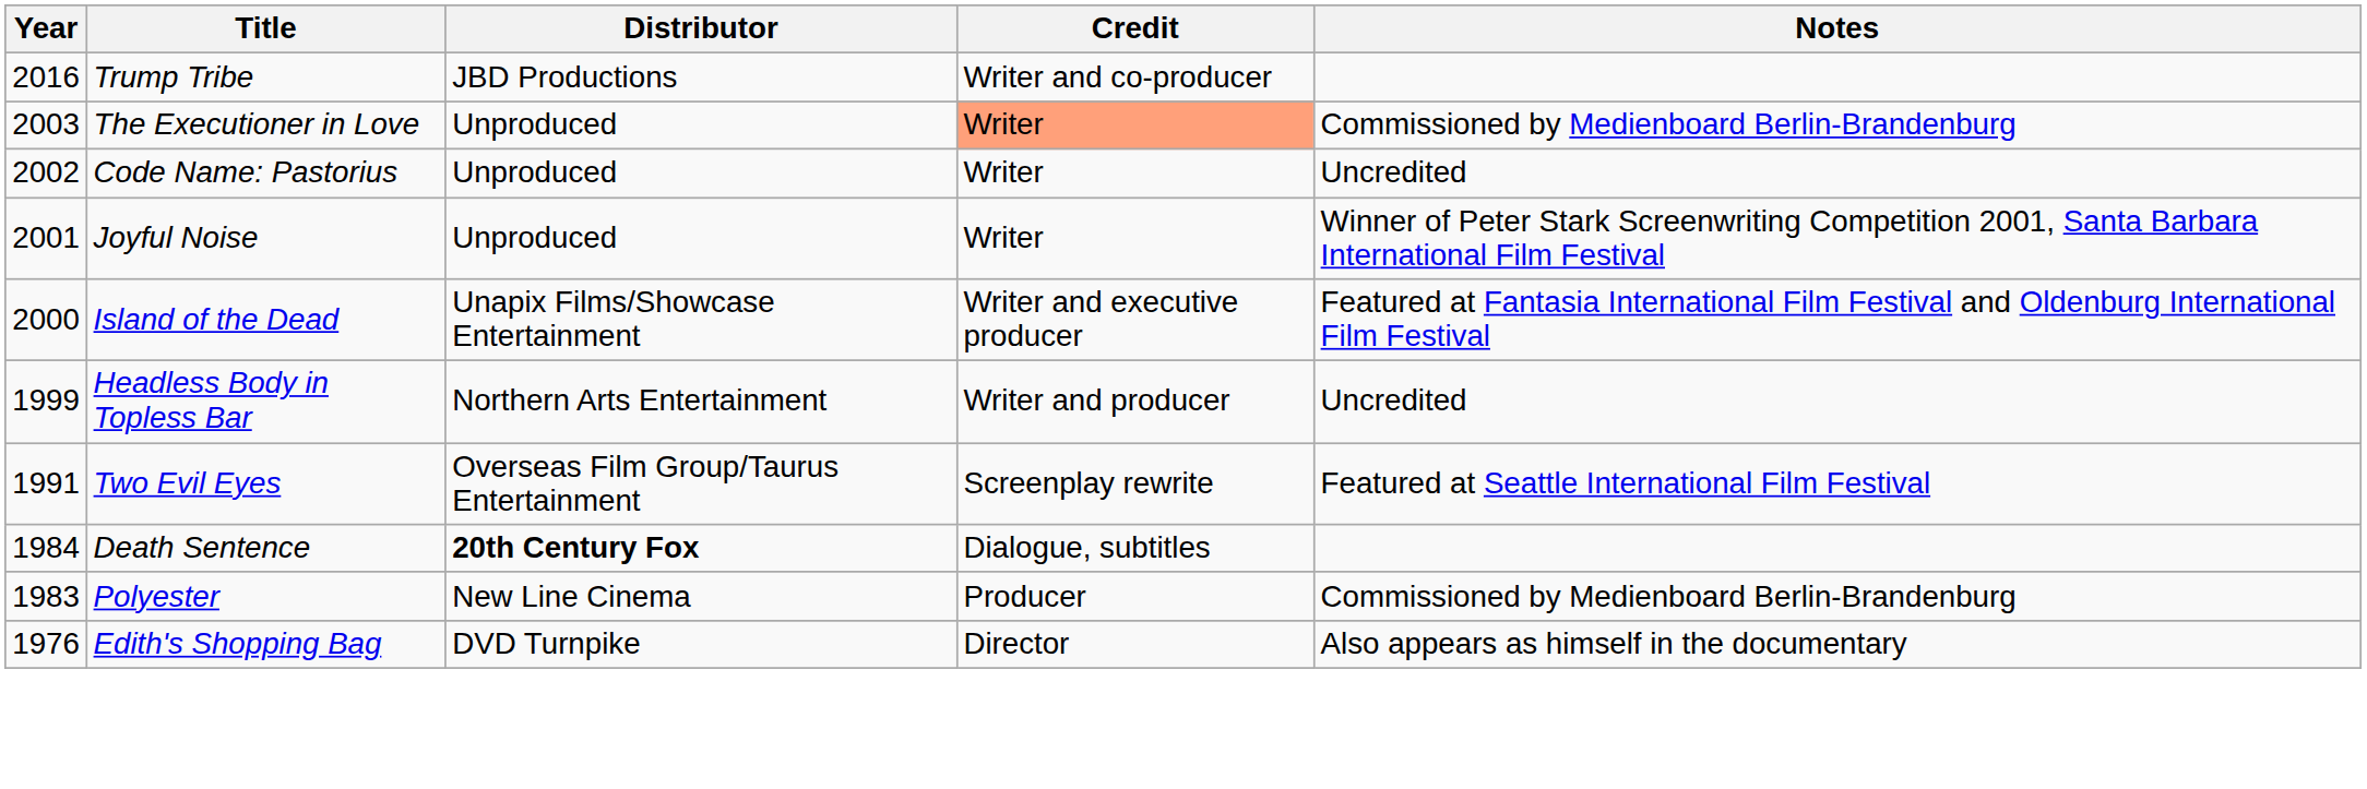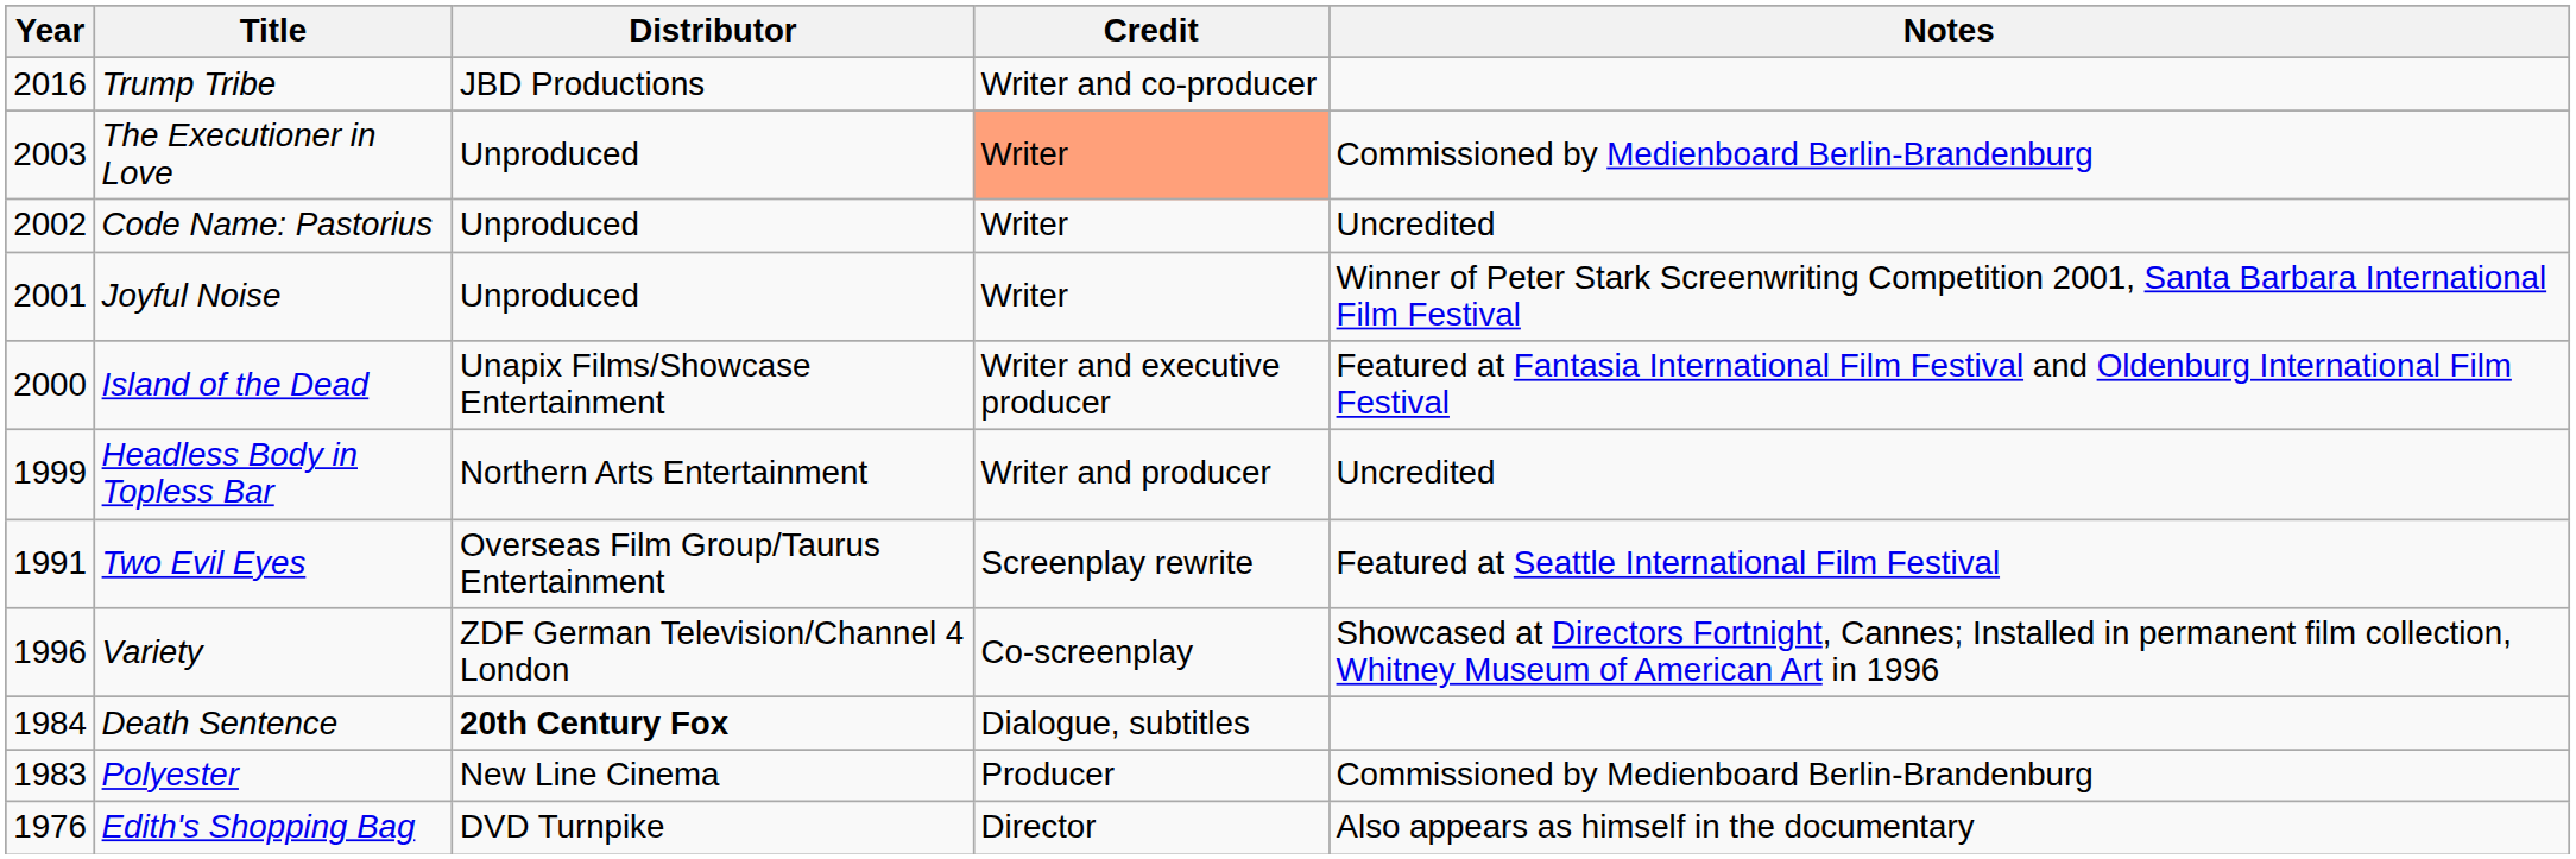 <table class="wikitable">
 <tr>
 <th>Year</th>
 <th>Title</th>
 <th>Distributor</th>
 <th>Credit</th>
 <th>Notes</th>
 </tr>
 <tr>
 <td>2016</td>
 <td><em>Trump Tribe</em></td>
 <td>JBD Productions</td>
 <td>Writer and co-producer</td>
 <td></td>
 </tr>
 <tr>
 <td>2003</td>
 <td><em>The Executioner in Love</em></td>
 <td>Unproduced</td>
 <td style="background: lightsalmon;">Writer</td>
 <td>Commissioned by <a href='#'>Medienboard Berlin-Brandenburg</a></td>
 </tr>
 <tr>
 <td>2002</td>
 <td><em>Code Name: Pastorius</em></td>
 <td>Unproduced</td>
 <td>Writer</td>
 <td>Uncredited </td>
 </tr>
 <tr>
 <td>2001</td>
 <td><em>Joyful Noise</em></td>
 <td>Unproduced</td>
 <td>Writer</td>
 <td>Winner of Peter Stark Screenwriting Competition 2001, <a href='#'>Santa Barbara International Film Festival</a></td>
 </tr>
 <tr>
 <td>2000</td>
 <td><em><a href='#'>Island of the Dead</a></em></td>
 <td>Unapix Films/Showcase Entertainment</td>
 <td>Writer and executive producer</td>
 <td>Featured at <a href='#'>Fantasia International Film Festival</a> and <a href='#'>Oldenburg International Film Festival</a></td>
 </tr>
 <tr>
 <td>1999</td>
 <td><em><a href='#'>Headless Body in Topless Bar</a></em></td>
 <td>Northern Arts Entertainment</td>
 <td>Writer and producer</td>
 <td>Uncredited</td>
 </tr>
 <tr>
 <td>1991</td>
 <td><em><a href='#'>Two Evil Eyes</a></em></td>
 <td>Overseas Film Group/Taurus Entertainment</td>
 <td>Screenplay rewrite</td>
 <td>Featured at <a href='#'>Seattle International Film Festival</a></td>
 </tr>
 <tr>
+<td>1996</td>
+<td><em>Variety</em></td>
+<td>ZDF German Television/Channel 4 London</td>
+<td>Co-screenplay</td>
+<td>Showcased at <a href='#'>Directors Fortnight</a>, Cannes; Installed in permanent film collection, <a href='#'>Whitney Museum of American Art</a> in 1996</td>
+</tr>
+<tr>
 <td>1984</td>
 <td><em>Death Sentence</em></td>
 <td><strong>20th Century Fox</strong></td>
 <td>Dialogue, subtitles</td>
 <td></td>
 </tr>
 <tr>
 <td>1983</td>
 <td><em><a href='#'>Polyester</a></em></td>
 <td>New Line Cinema</td>
 <td>Producer</td>
 <td>Commissioned by Medienboard Berlin-Brandenburg </td>
 </tr>
 <tr>
 <td>1976</td>
 <td><em><a href='#'>Edith's Shopping Bag</a></em></td>
 <td>DVD Turnpike</td>
 <td>Director</td>
 <td>Also appears as himself in the documentary</td>
 </tr>
 </table>
